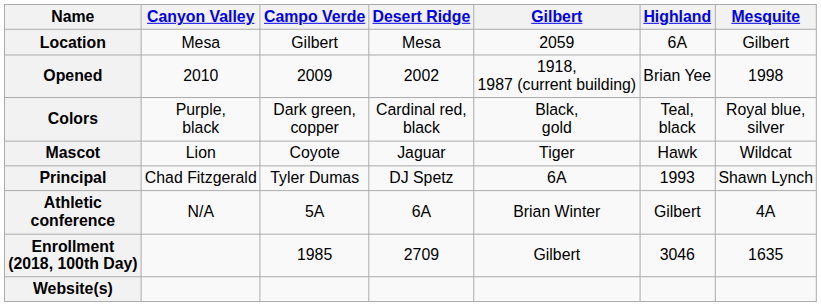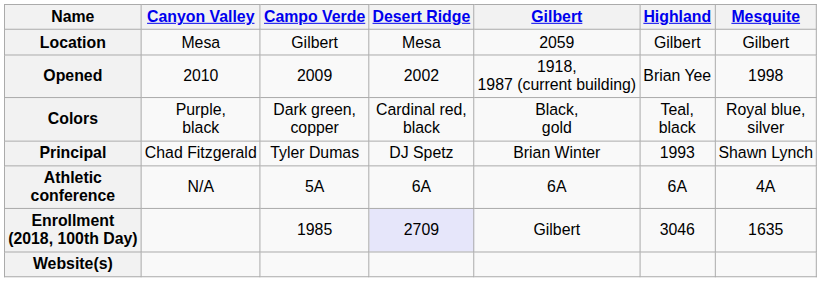 <table class="wikitable" style="text-align: center">
 <tr>
 <th scope="col">Name</th>
 <th scope="col"><a href='#'>Canyon Valley</a></th>
 <th scope="col"><a href='#'>Campo Verde</a></th>
 <th scope="col"><a href='#'>Desert Ridge</a></th>
 <th scope="col"><a href='#'>Gilbert</a></th>
 <th scope="col"><a href='#'>Highland</a></th>
 <th scope="col"><a href='#'>Mesquite</a></th>
 </tr>
 <tr>
 <th scope="row">Location</th>
 <td>Mesa</td>
 <td>Gilbert</td>
 <td>Mesa</td>
 <td>2059</td>
-<td>6A</td>
+<td>Gilbert</td>
 <td>Gilbert</td>
 </tr>
 <tr>
 <th scope="row">Opened</th>
 <td>2010</td>
 <td>2009</td>
 <td>2002</td>
 <td>1918,<br>1987 (current building)</td>
 <td>Brian Yee</td>
 <td>1998</td>
 </tr>
 <tr>
 <th scope="row">Colors</th>
 <td>Purple,<br>black</td>
 <td>Dark green,<br>copper</td>
 <td>Cardinal red,<br>black</td>
 <td>Black,<br>gold</td>
 <td>Teal,<br>black</td>
 <td>Royal blue,<br>silver</td>
 </tr>
 <tr>
-<th scope="row">Mascot</th>
-<td>Lion</td>
-<td>Coyote</td>
-<td>Jaguar</td>
-<td>Tiger</td>
-<td>Hawk</td>
-<td>Wildcat</td>
-</tr>
-<tr>
 <th scope="row">Principal</th>
 <td>Chad Fitzgerald</td>
 <td>Tyler Dumas</td>
 <td>DJ Spetz</td>
-<td>6A</td>
+<td>Brian Winter</td>
 <td>1993</td>
 <td>Shawn Lynch</td>
 </tr>
 <tr>
 <th scope="row">Athletic<br>conference</th>
 <td>N/A</td>
 <td>5A</td>
 <td>6A</td>
-<td>Brian Winter</td>
-<td>Gilbert</td>
+<td>6A</td>
+<td>6A</td>
 <td>4A</td>
 </tr>
 <tr>
 <th scope="row">Enrollment<br>(2018, 100th Day)</th>
 <td></td>
 <td>1985</td>
-<td>2709</td>
+<td style="background: lavender;">2709</td>
 <td>Gilbert</td>
 <td>3046</td>
 <td>1635</td>
 </tr>
 <tr>
 <th scope="row">Website(s)</th>
 <td></td>
 <td></td>
 <td></td>
 <td></td>
 <td></td>
 <td></td>
 </tr>
 </table>
